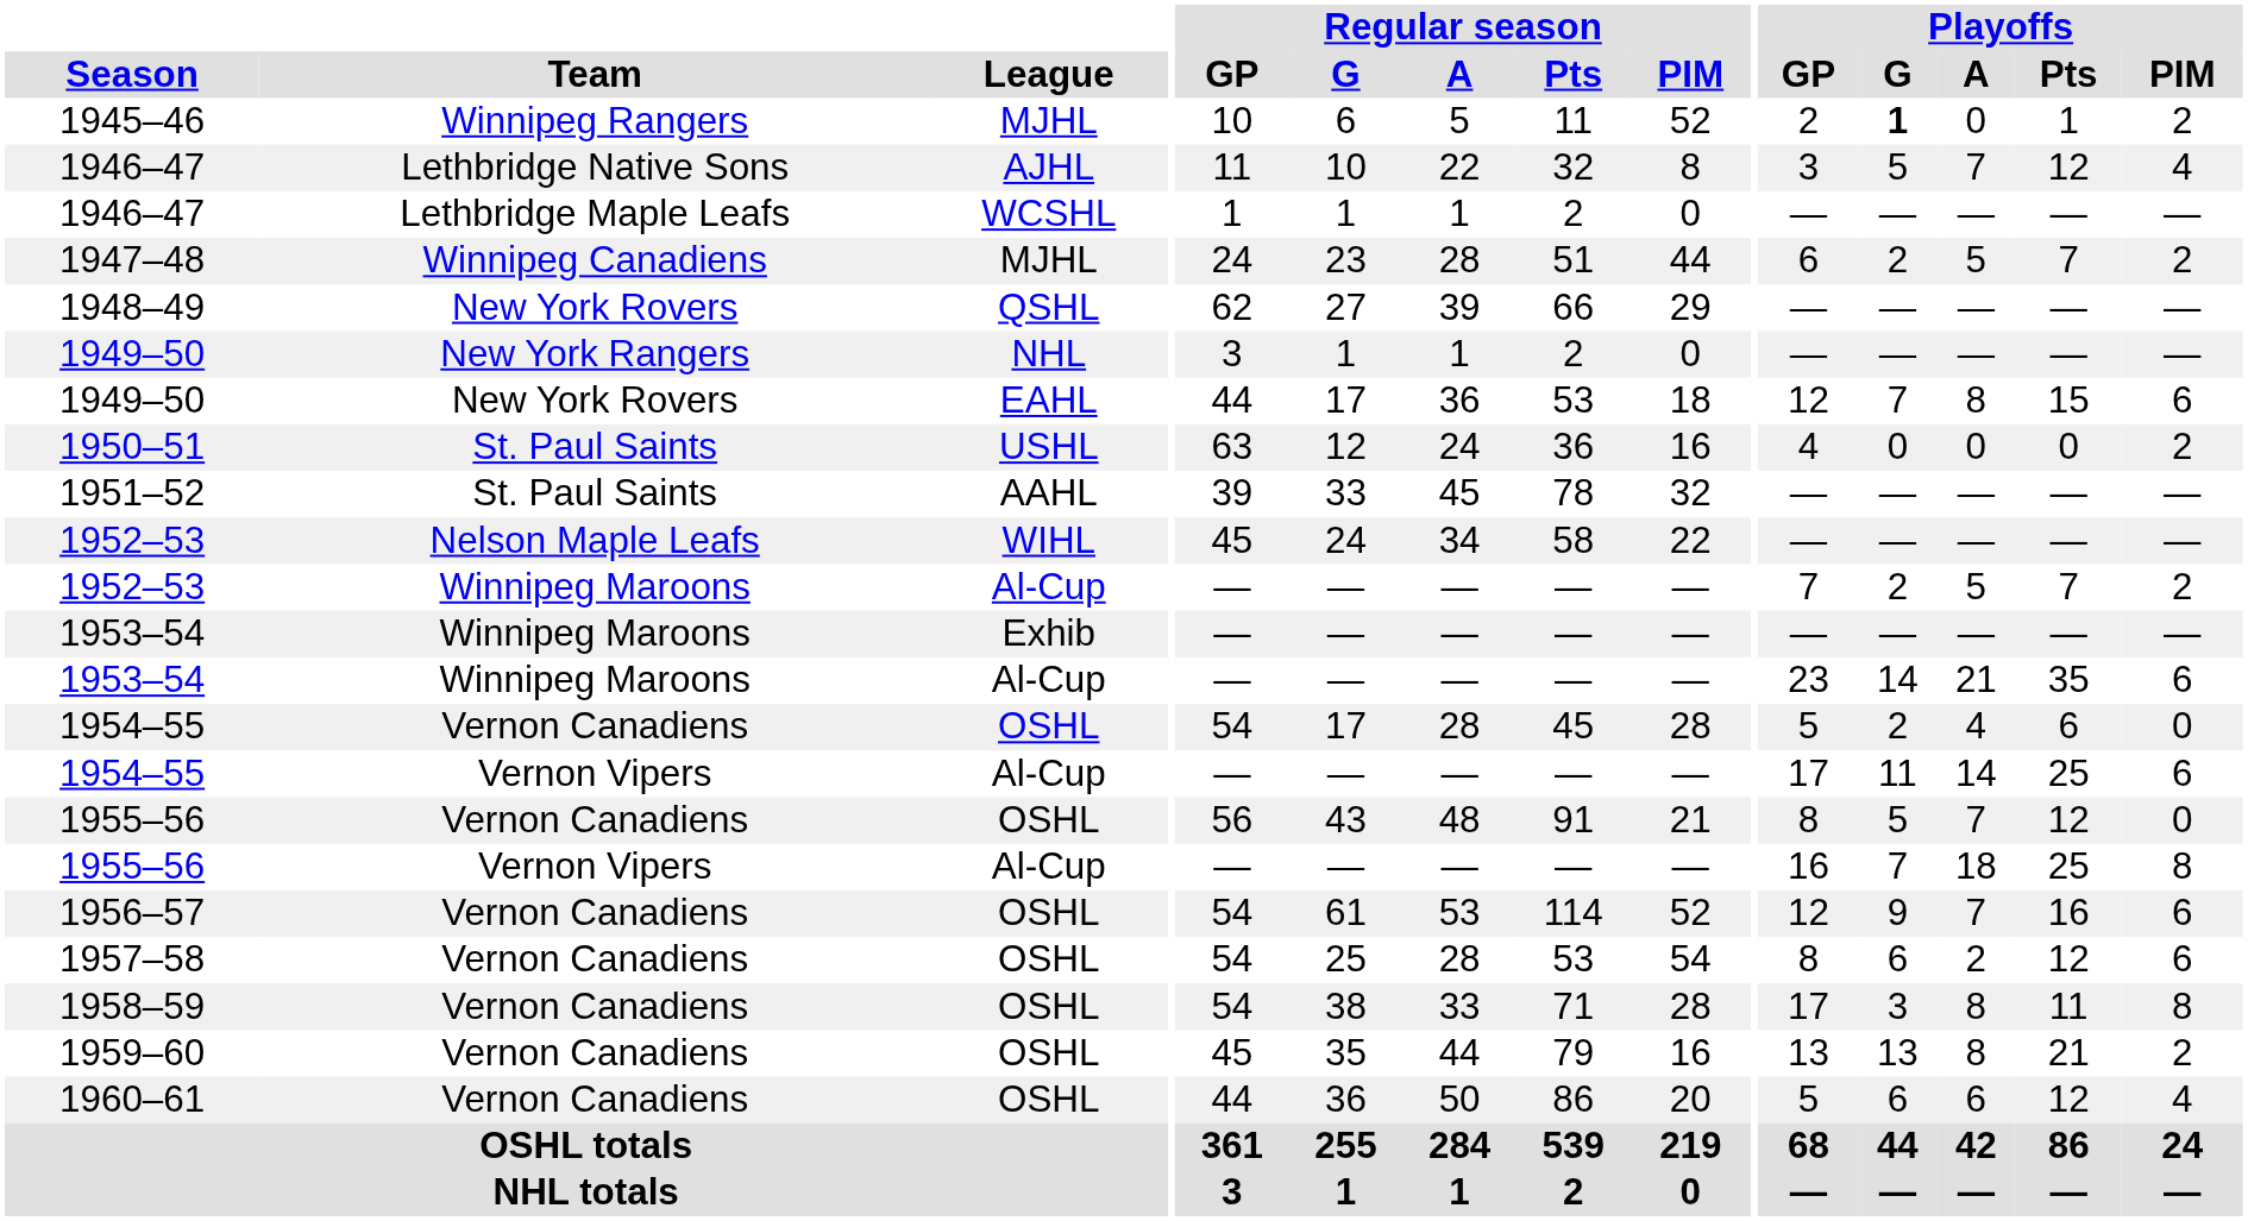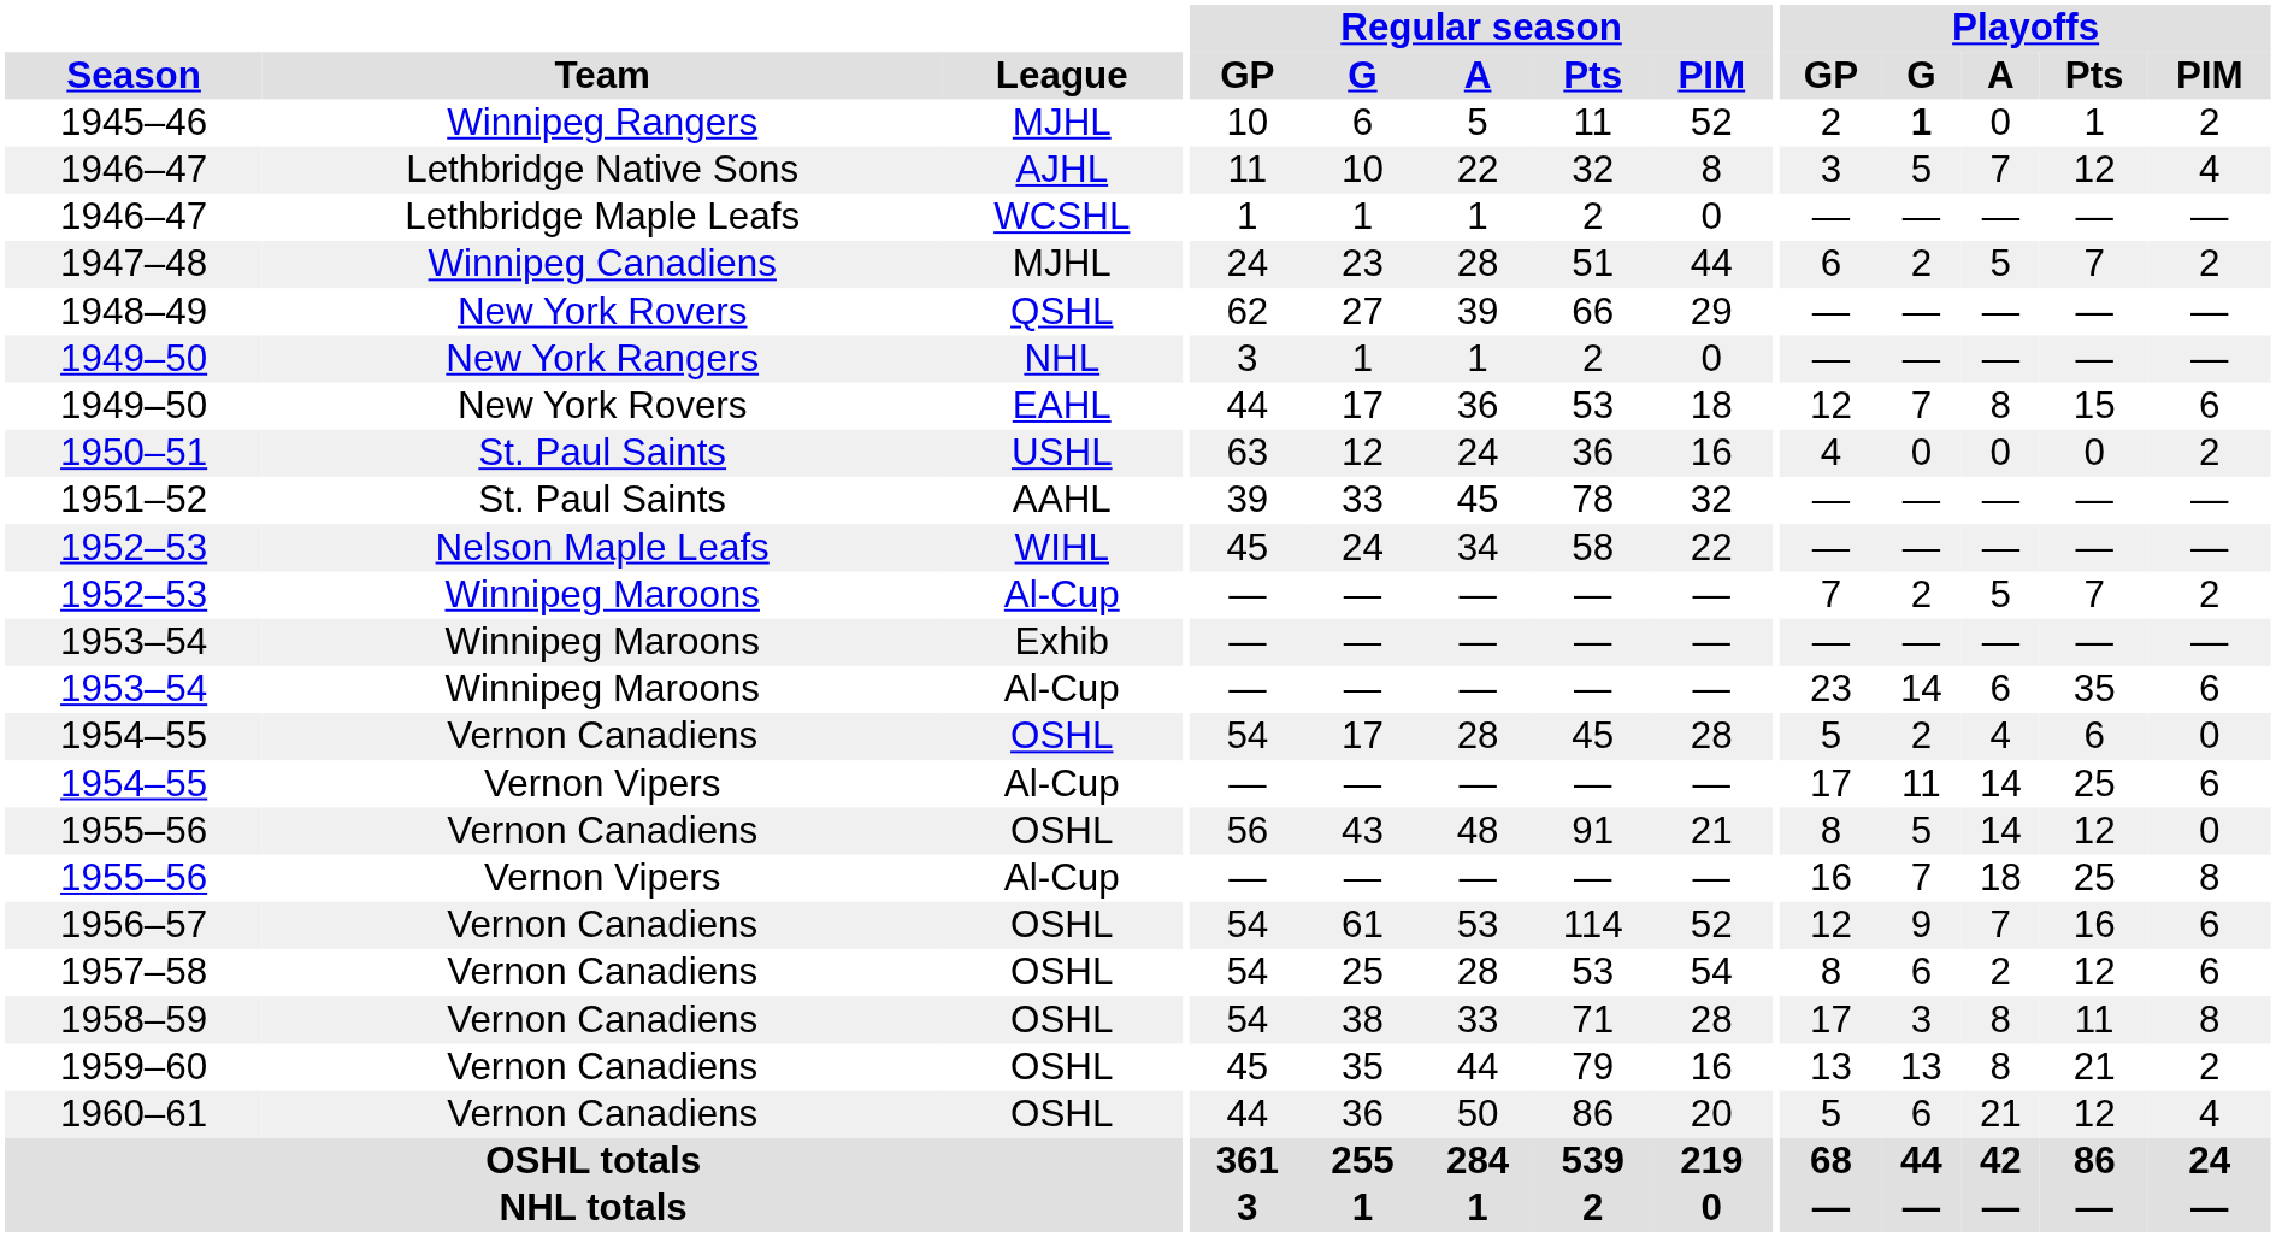 <table border="0" cellpadding="1" cellspacing="0" style="text-align:center; width:60em">
 <tr bgcolor="#e0e0e0">
 <th colspan="3" bgcolor="#ffffff"></th>
 <th rowspan="100" bgcolor="#ffffff"></th>
 <th colspan="5"><a href='#'>Regular season</a></th>
 <th rowspan="100" bgcolor="#ffffff"></th>
 <th colspan="5"><a href='#'>Playoffs</a></th>
 </tr>
 <tr bgcolor="#e0e0e0">
 <th><a href='#'>Season</a></th>
 <th>Team</th>
 <th>League</th>
 <th>GP</th>
 <th><a href='#'>G</a></th>
 <th><a href='#'>A</a></th>
 <th><a href='#'>Pts</a></th>
 <th><a href='#'>PIM</a></th>
 <th>GP</th>
 <th>G</th>
 <th>A</th>
 <th>Pts</th>
 <th>PIM</th>
 </tr>
 <tr>
 <td>1945–46</td>
 <td><a href='#'>Winnipeg Rangers</a></td>
 <td><a href='#'>MJHL</a></td>
 <td>10</td>
 <td>6</td>
 <td>5</td>
 <td>11</td>
 <td>52</td>
 <td>2</td>
 <td><strong>1</strong></td>
 <td>0</td>
 <td>1</td>
 <td>2</td>
 </tr>
 <tr bgcolor="#f0f0f0">
 <td>1946–47</td>
 <td>Lethbridge Native Sons</td>
 <td><a href='#'>AJHL</a></td>
 <td>11</td>
 <td>10</td>
 <td>22</td>
 <td>32</td>
 <td>8</td>
 <td>3</td>
 <td>5</td>
 <td>7</td>
 <td>12</td>
 <td>4</td>
 </tr>
 <tr>
 <td>1946–47</td>
 <td>Lethbridge Maple Leafs</td>
 <td><a href='#'>WCSHL</a></td>
 <td>1</td>
 <td>1</td>
 <td>1</td>
 <td>2</td>
 <td>0</td>
 <td>—</td>
 <td>—</td>
 <td>—</td>
 <td>—</td>
 <td>—</td>
 </tr>
 <tr bgcolor="#f0f0f0">
 <td>1947–48</td>
 <td><a href='#'>Winnipeg Canadiens</a></td>
 <td>MJHL</td>
 <td>24</td>
 <td>23</td>
 <td>28</td>
 <td>51</td>
 <td>44</td>
 <td>6</td>
 <td>2</td>
 <td>5</td>
 <td>7</td>
 <td>2</td>
 </tr>
 <tr>
 <td>1948–49</td>
 <td><a href='#'>New York Rovers</a></td>
 <td><a href='#'>QSHL</a></td>
 <td>62</td>
 <td>27</td>
 <td>39</td>
 <td>66</td>
 <td>29</td>
 <td>—</td>
 <td>—</td>
 <td>—</td>
 <td>—</td>
 <td>—</td>
 </tr>
 <tr bgcolor="#f0f0f0">
 <td><a href='#'>1949–50</a></td>
 <td><a href='#'>New York Rangers</a></td>
 <td><a href='#'>NHL</a></td>
 <td>3</td>
 <td>1</td>
 <td>1</td>
 <td>2</td>
 <td>0</td>
 <td>—</td>
 <td>—</td>
 <td>—</td>
 <td>—</td>
 <td>—</td>
 </tr>
 <tr>
 <td>1949–50</td>
 <td>New York Rovers</td>
 <td><a href='#'>EAHL</a></td>
 <td>44</td>
 <td>17</td>
 <td>36</td>
 <td>53</td>
 <td>18</td>
 <td>12</td>
 <td>7</td>
 <td>8</td>
 <td>15</td>
 <td>6</td>
 </tr>
 <tr bgcolor="#f0f0f0">
 <td><a href='#'>1950–51</a></td>
 <td><a href='#'>St. Paul Saints</a></td>
 <td><a href='#'>USHL</a></td>
 <td>63</td>
 <td>12</td>
 <td>24</td>
 <td>36</td>
 <td>16</td>
 <td>4</td>
 <td>0</td>
 <td>0</td>
 <td>0</td>
 <td>2</td>
 </tr>
 <tr>
 <td>1951–52</td>
 <td>St. Paul Saints</td>
 <td>AAHL</td>
 <td>39</td>
 <td>33</td>
 <td>45</td>
 <td>78</td>
 <td>32</td>
 <td>—</td>
 <td>—</td>
 <td>—</td>
 <td>—</td>
 <td>—</td>
 </tr>
 <tr bgcolor="#f0f0f0">
 <td><a href='#'>1952–53</a></td>
 <td><a href='#'>Nelson Maple Leafs</a></td>
 <td><a href='#'>WIHL</a></td>
 <td>45</td>
 <td>24</td>
 <td>34</td>
 <td>58</td>
 <td>22</td>
 <td>—</td>
 <td>—</td>
 <td>—</td>
 <td>—</td>
 <td>—</td>
 </tr>
 <tr>
 <td><a href='#'>1952–53</a></td>
 <td><a href='#'>Winnipeg Maroons</a></td>
 <td><a href='#'>Al-Cup</a></td>
 <td>—</td>
 <td>—</td>
 <td>—</td>
 <td>—</td>
 <td>—</td>
 <td>7</td>
 <td>2</td>
 <td>5</td>
 <td>7</td>
 <td>2</td>
 </tr>
 <tr bgcolor="#f0f0f0">
 <td>1953–54</td>
 <td>Winnipeg Maroons</td>
 <td>Exhib</td>
 <td>—</td>
 <td>—</td>
 <td>—</td>
 <td>—</td>
 <td>—</td>
 <td>—</td>
 <td>—</td>
 <td>—</td>
 <td>—</td>
 <td>—</td>
 </tr>
 <tr>
 <td><a href='#'>1953–54</a></td>
 <td>Winnipeg Maroons</td>
 <td>Al-Cup</td>
 <td>—</td>
 <td>—</td>
 <td>—</td>
 <td>—</td>
 <td>—</td>
 <td>23</td>
 <td>14</td>
-<td>21</td>
+<td>6</td>
 <td>35</td>
 <td>6</td>
 </tr>
 <tr bgcolor="#f0f0f0">
 <td>1954–55</td>
 <td>Vernon Canadiens</td>
 <td><a href='#'>OSHL</a></td>
 <td>54</td>
 <td>17</td>
 <td>28</td>
 <td>45</td>
 <td>28</td>
 <td>5</td>
 <td>2</td>
 <td>4</td>
 <td>6</td>
 <td>0</td>
 </tr>
 <tr>
 <td><a href='#'>1954–55</a></td>
 <td>Vernon Vipers</td>
 <td>Al-Cup</td>
 <td>—</td>
 <td>—</td>
 <td>—</td>
 <td>—</td>
 <td>—</td>
 <td>17</td>
 <td>11</td>
 <td>14</td>
 <td>25</td>
 <td>6</td>
 </tr>
 <tr bgcolor="#f0f0f0">
 <td>1955–56</td>
 <td>Vernon Canadiens</td>
 <td>OSHL</td>
 <td>56</td>
 <td>43</td>
 <td>48</td>
 <td>91</td>
 <td>21</td>
 <td>8</td>
 <td>5</td>
-<td>7</td>
+<td>14</td>
 <td>12</td>
 <td>0</td>
 </tr>
 <tr>
 <td><a href='#'>1955–56</a></td>
 <td>Vernon Vipers</td>
 <td>Al-Cup</td>
 <td>—</td>
 <td>—</td>
 <td>—</td>
 <td>—</td>
 <td>—</td>
 <td>16</td>
 <td>7</td>
 <td>18</td>
 <td>25</td>
 <td>8</td>
 </tr>
 <tr bgcolor="#f0f0f0">
 <td>1956–57</td>
 <td>Vernon Canadiens</td>
 <td>OSHL</td>
 <td>54</td>
 <td>61</td>
 <td>53</td>
 <td>114</td>
 <td>52</td>
 <td>12</td>
 <td>9</td>
 <td>7</td>
 <td>16</td>
 <td>6</td>
 </tr>
 <tr>
 <td>1957–58</td>
 <td>Vernon Canadiens</td>
 <td>OSHL</td>
 <td>54</td>
 <td>25</td>
 <td>28</td>
 <td>53</td>
 <td>54</td>
 <td>8</td>
 <td>6</td>
 <td>2</td>
 <td>12</td>
 <td>6</td>
 </tr>
 <tr bgcolor="#f0f0f0">
 <td>1958–59</td>
 <td>Vernon Canadiens</td>
 <td>OSHL</td>
 <td>54</td>
 <td>38</td>
 <td>33</td>
 <td>71</td>
 <td>28</td>
 <td>17</td>
 <td>3</td>
 <td>8</td>
 <td>11</td>
 <td>8</td>
 </tr>
 <tr>
 <td>1959–60</td>
 <td>Vernon Canadiens</td>
 <td>OSHL</td>
 <td>45</td>
 <td>35</td>
 <td>44</td>
 <td>79</td>
 <td>16</td>
 <td>13</td>
 <td>13</td>
 <td>8</td>
 <td>21</td>
 <td>2</td>
 </tr>
 <tr bgcolor="#f0f0f0">
 <td>1960–61</td>
 <td>Vernon Canadiens</td>
 <td>OSHL</td>
 <td>44</td>
 <td>36</td>
 <td>50</td>
 <td>86</td>
 <td>20</td>
 <td>5</td>
 <td>6</td>
-<td>6</td>
+<td>21</td>
 <td>12</td>
 <td>4</td>
 </tr>
 <tr bgcolor="#e0e0e0">
 <th colspan="3">OSHL totals</th>
 <th>361</th>
 <th>255</th>
 <th>284</th>
 <th>539</th>
 <th>219</th>
 <th>68</th>
 <th>44</th>
 <th>42</th>
 <th>86</th>
 <th>24</th>
 </tr>
 <tr bgcolor="#e0e0e0">
 <th colspan="3">NHL totals</th>
 <th>3</th>
 <th>1</th>
 <th>1</th>
 <th>2</th>
 <th>0</th>
 <th>—</th>
 <th>—</th>
 <th>—</th>
 <th>—</th>
 <th>—</th>
 </tr>
 </table>
